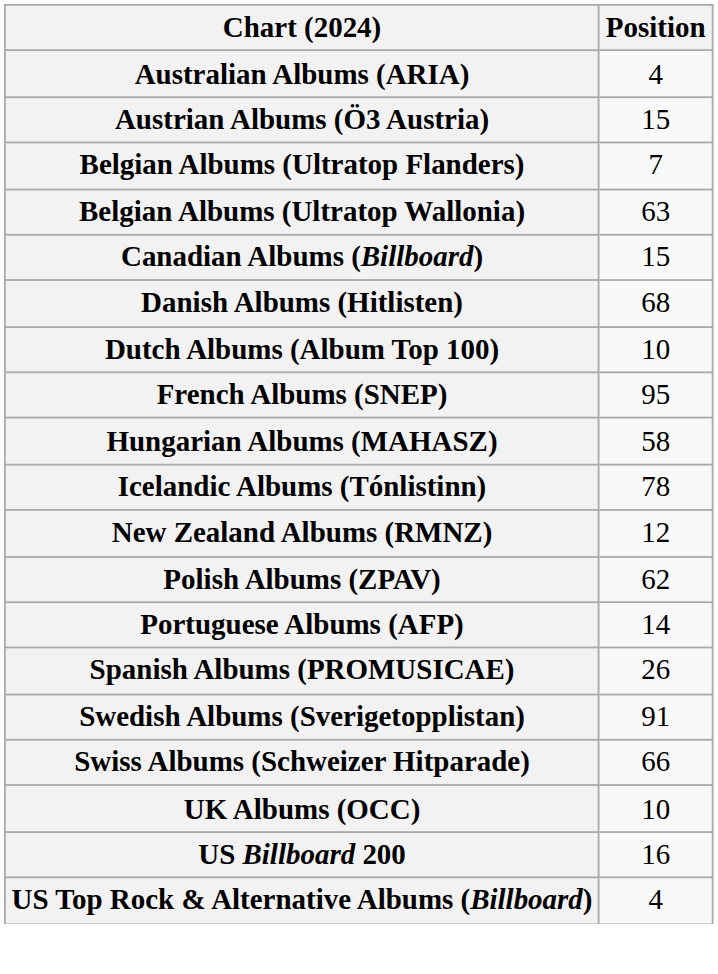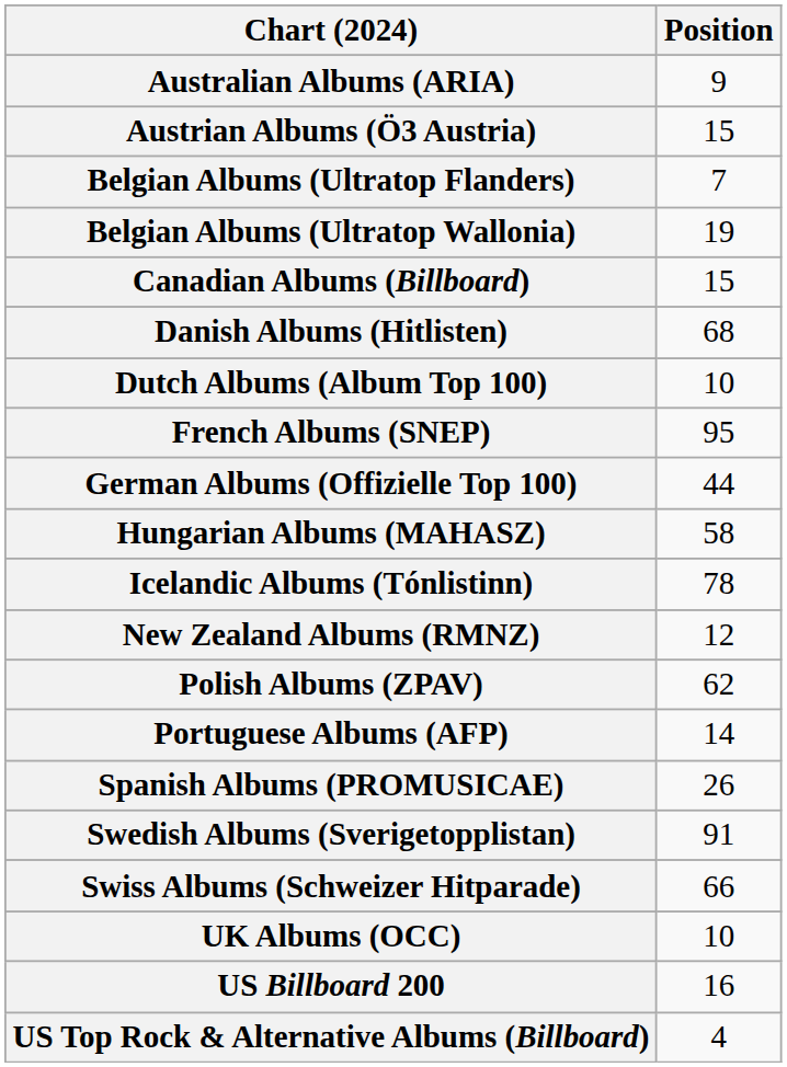 <table class="wikitable sortable plainrowheaders" style="text-align:center">
 <tr>
 <th scope="col">Chart (2024)</th>
 <th scope="col">Position</th>
 </tr>
 <tr>
 <th scope="row">Australian Albums (ARIA)</th>
-<td>4</td>
+<td>9</td>
 </tr>
 <tr>
 <th scope="row">Austrian Albums (Ö3 Austria)</th>
 <td>15</td>
 </tr>
 <tr>
 <th scope="row">Belgian Albums (Ultratop Flanders)</th>
 <td>7</td>
 </tr>
 <tr>
 <th scope="row">Belgian Albums (Ultratop Wallonia)</th>
-<td>63</td>
+<td>19</td>
 </tr>
 <tr>
 <th scope="row">Canadian Albums (<em>Billboard</em>)</th>
 <td>15</td>
 </tr>
 <tr>
 <th scope="row">Danish Albums (Hitlisten)</th>
 <td>68</td>
 </tr>
 <tr>
 <th scope="row">Dutch Albums (Album Top 100)</th>
 <td>10</td>
 </tr>
 <tr>
 <th scope="row">French Albums (SNEP)</th>
 <td>95</td>
+</tr>
+<tr>
+<th scope="row">German Albums (Offizielle Top 100)</th>
+<td>44</td>
 </tr>
 <tr>
 <th scope="row">Hungarian Albums (MAHASZ)</th>
 <td>58</td>
 </tr>
 <tr>
 <th scope="row">Icelandic Albums (Tónlistinn)</th>
 <td>78</td>
 </tr>
 <tr>
 <th scope="row">New Zealand Albums (RMNZ)</th>
 <td>12</td>
 </tr>
 <tr>
 <th scope="row">Polish Albums (ZPAV)</th>
 <td>62</td>
 </tr>
 <tr>
 <th scope="row">Portuguese Albums (AFP)</th>
 <td>14</td>
 </tr>
 <tr>
 <th scope="row">Spanish Albums (PROMUSICAE)</th>
 <td>26</td>
 </tr>
 <tr>
 <th scope="row">Swedish Albums (Sverigetopplistan)</th>
 <td>91</td>
 </tr>
 <tr>
 <th scope="row">Swiss Albums (Schweizer Hitparade)</th>
 <td>66</td>
 </tr>
 <tr>
 <th scope="row">UK Albums (OCC)</th>
 <td>10</td>
 </tr>
 <tr>
 <th scope="row">US <em>Billboard</em> 200</th>
 <td>16</td>
 </tr>
 <tr>
 <th scope="row">US Top Rock & Alternative Albums (<em>Billboard</em>)</th>
 <td>4</td>
 </tr>
 </table>
